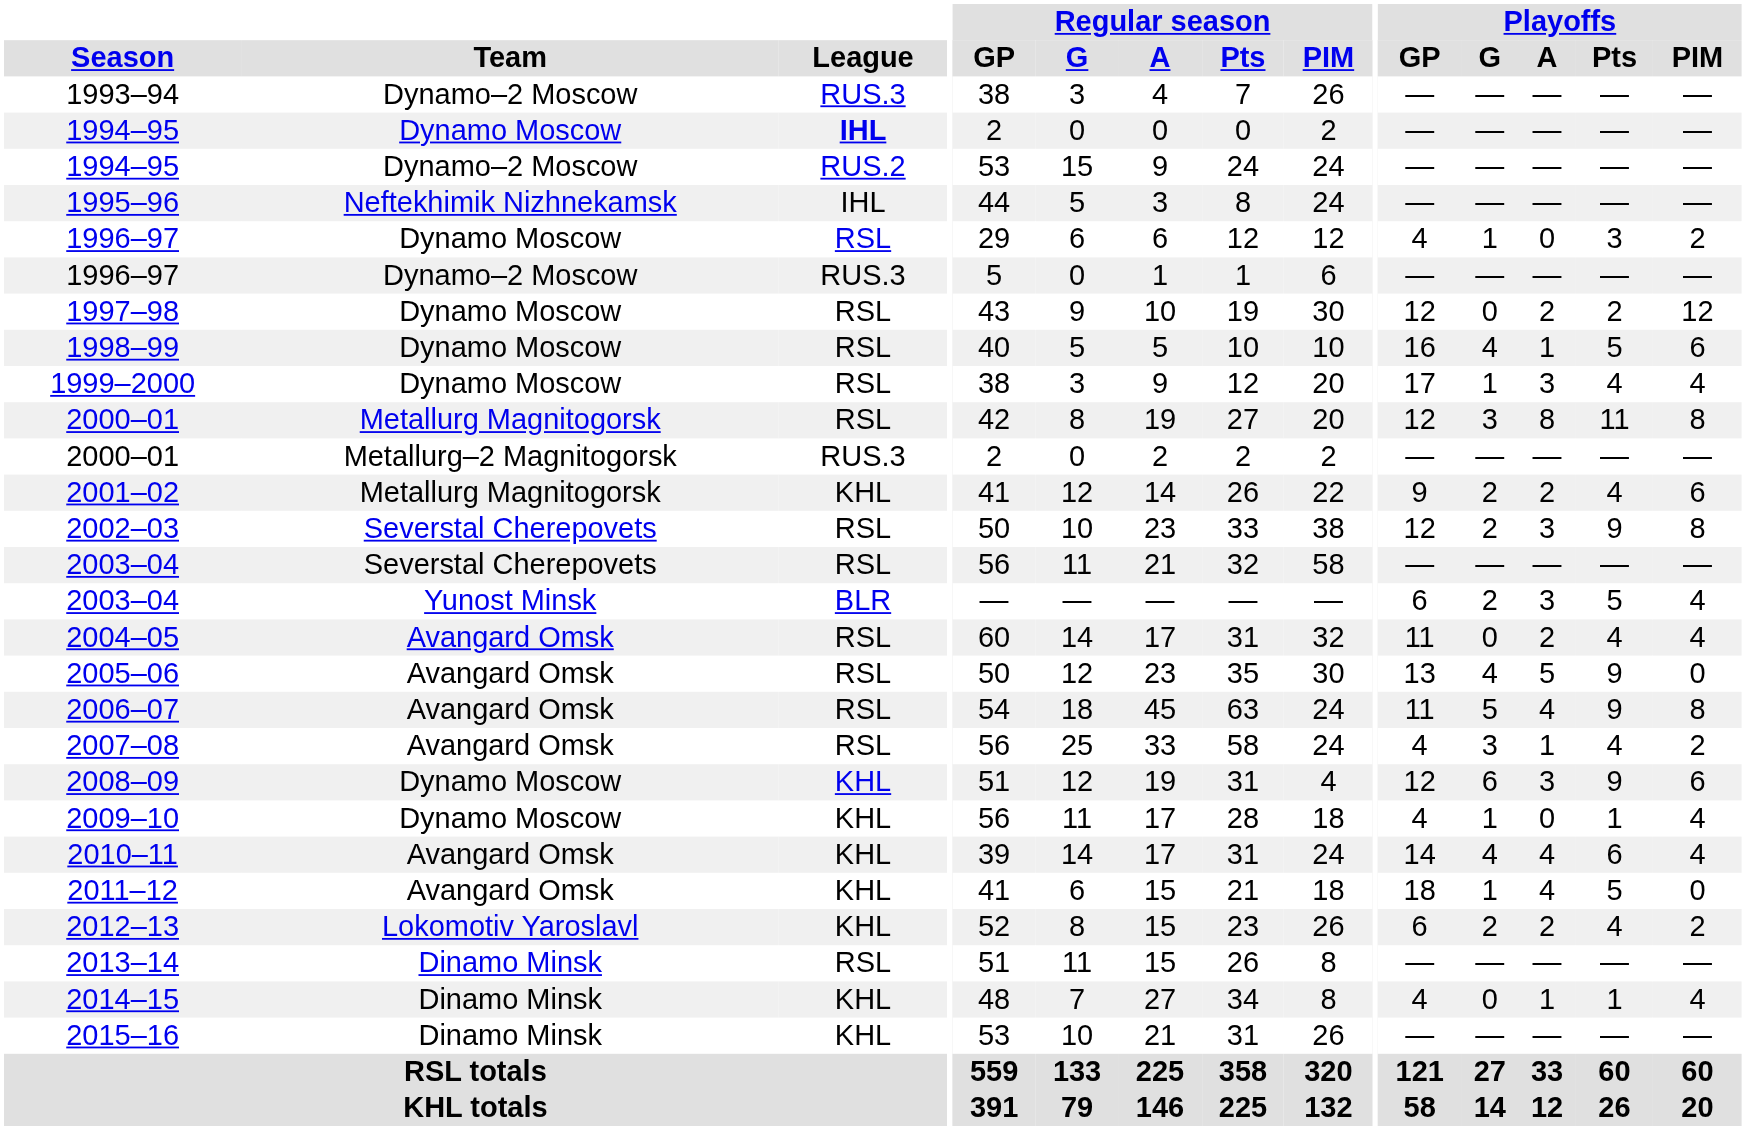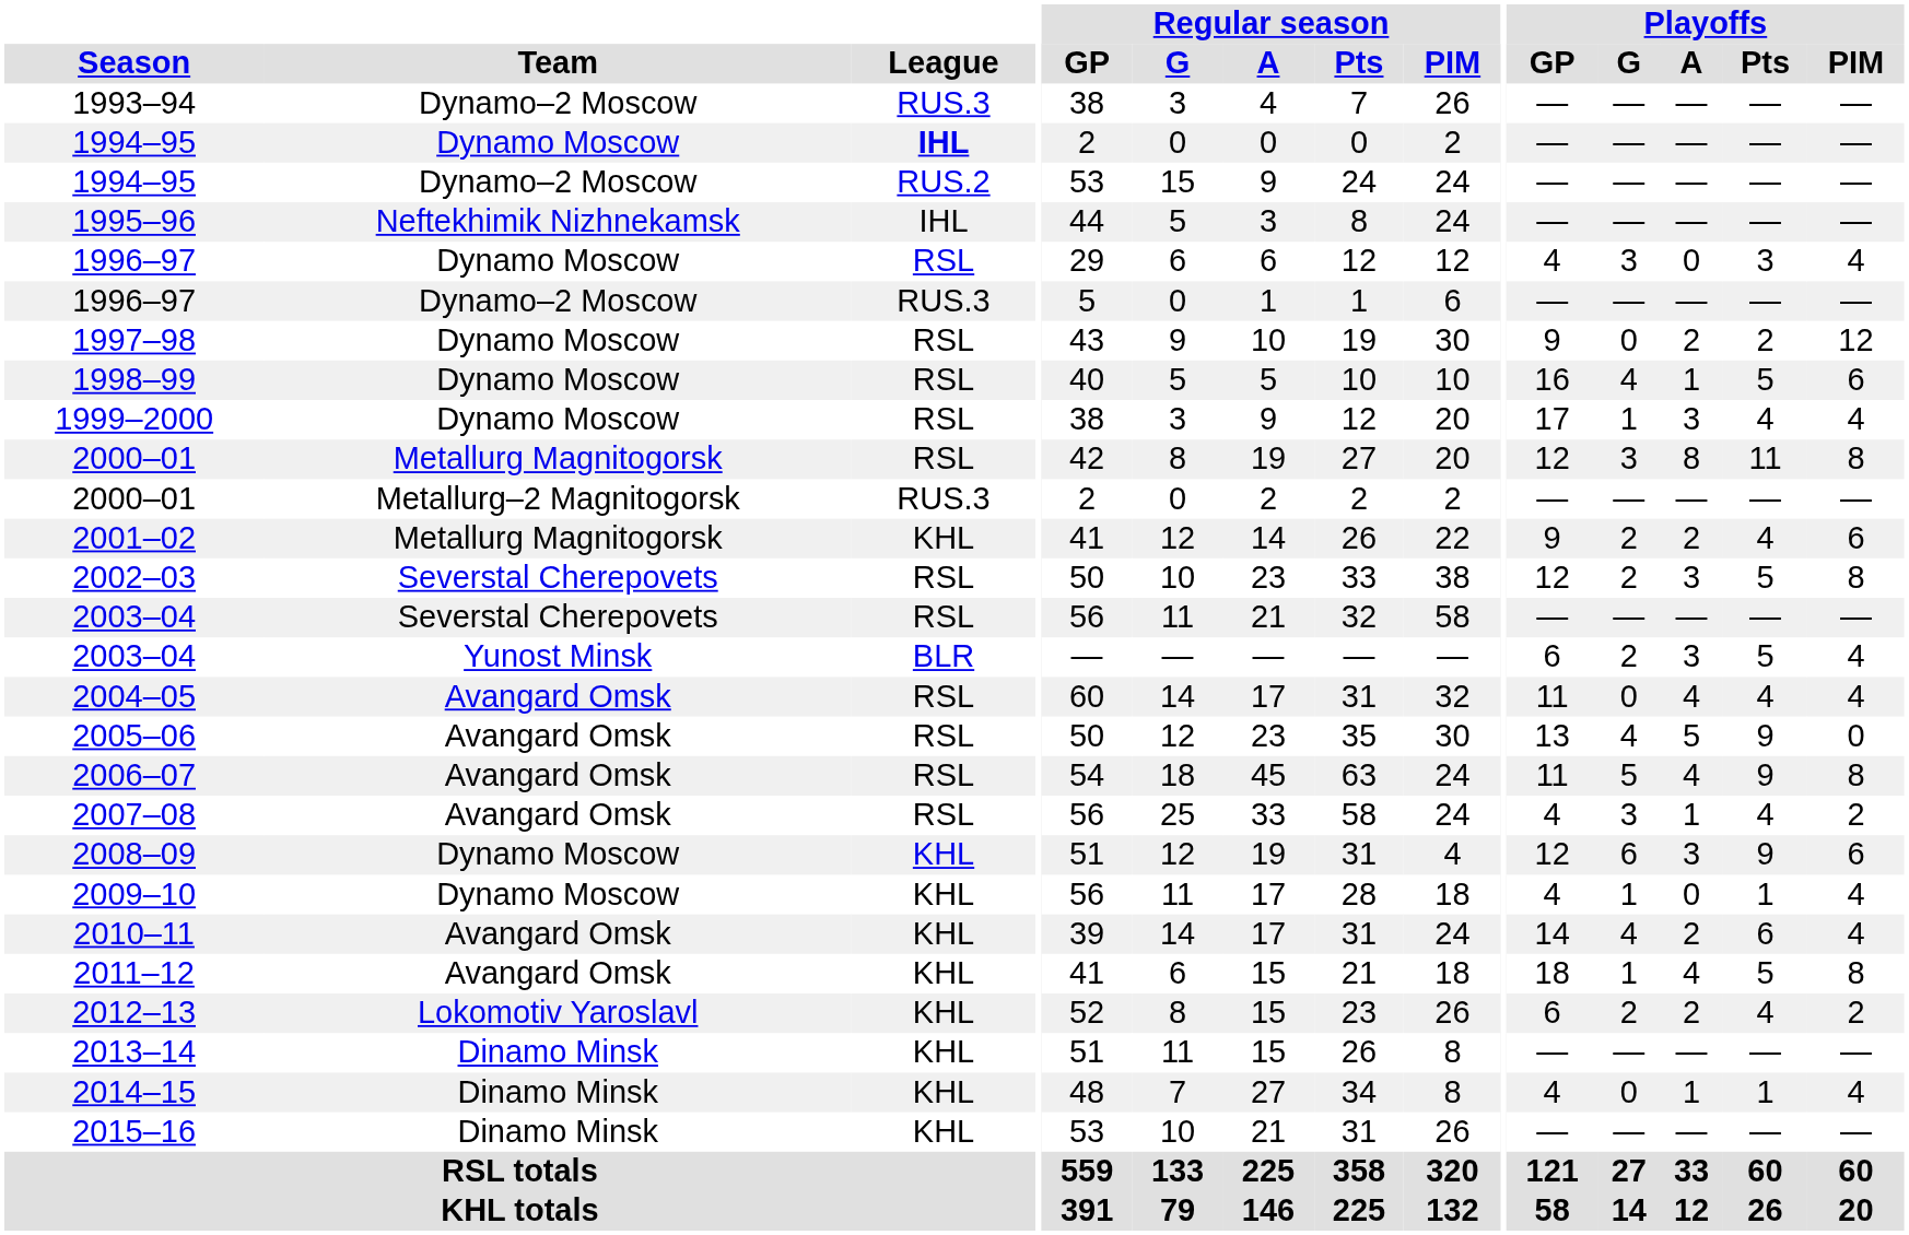 <table border="0" cellpadding="1" cellspacing="0" style="text-align:center; width:60em">
 <tr bgcolor="#e0e0e0">
 <th colspan="3" bgcolor="#ffffff"></th>
 <th rowspan="99" bgcolor="#ffffff"></th>
 <th colspan="5"><a href='#'>Regular season</a></th>
 <th rowspan="99" bgcolor="#ffffff"></th>
 <th colspan="5"><a href='#'>Playoffs</a></th>
 </tr>
 <tr bgcolor="#e0e0e0">
 <th><a href='#'>Season</a></th>
 <th>Team</th>
 <th>League</th>
 <th>GP</th>
 <th><a href='#'>G</a></th>
 <th><a href='#'>A</a></th>
 <th><a href='#'>Pts</a></th>
 <th><a href='#'>PIM</a></th>
 <th>GP</th>
 <th>G</th>
 <th>A</th>
 <th>Pts</th>
 <th>PIM</th>
 </tr>
 <tr>
 <td>1993–94</td>
 <td>Dynamo–2 Moscow</td>
 <td><a href='#'>RUS.3</a></td>
 <td>38</td>
 <td>3</td>
 <td>4</td>
 <td>7</td>
 <td>26</td>
 <td>—</td>
 <td>—</td>
 <td>—</td>
 <td>—</td>
 <td>—</td>
 </tr>
 <tr bgcolor="#f0f0f0">
 <td><a href='#'>1994–95</a></td>
 <td><a href='#'>Dynamo Moscow</a></td>
 <td><strong><a href='#'>IHL</a></strong></td>
 <td>2</td>
 <td>0</td>
 <td>0</td>
 <td>0</td>
 <td>2</td>
 <td>—</td>
 <td>—</td>
 <td>—</td>
 <td>—</td>
 <td>—</td>
 </tr>
 <tr>
 <td><a href='#'>1994–95</a></td>
 <td>Dynamo–2 Moscow</td>
 <td><a href='#'>RUS.2</a></td>
 <td>53</td>
 <td>15</td>
 <td>9</td>
 <td>24</td>
 <td>24</td>
 <td>—</td>
 <td>—</td>
 <td>—</td>
 <td>—</td>
 <td>—</td>
 </tr>
 <tr bgcolor="#f0f0f0">
 <td><a href='#'>1995–96</a></td>
 <td><a href='#'>Neftekhimik Nizhnekamsk</a></td>
 <td>IHL</td>
 <td>44</td>
 <td>5</td>
 <td>3</td>
 <td>8</td>
 <td>24</td>
 <td>—</td>
 <td>—</td>
 <td>—</td>
 <td>—</td>
 <td>—</td>
 </tr>
 <tr>
 <td><a href='#'>1996–97</a></td>
 <td>Dynamo Moscow</td>
 <td><a href='#'>RSL</a></td>
 <td>29</td>
 <td>6</td>
 <td>6</td>
 <td>12</td>
 <td>12</td>
 <td>4</td>
-<td>1</td>
+<td>3</td>
 <td>0</td>
 <td>3</td>
-<td>2</td>
+<td>4</td>
 </tr>
 <tr bgcolor="#f0f0f0">
 <td>1996–97</td>
 <td>Dynamo–2 Moscow</td>
 <td>RUS.3</td>
 <td>5</td>
 <td>0</td>
 <td>1</td>
 <td>1</td>
 <td>6</td>
 <td>—</td>
 <td>—</td>
 <td>—</td>
 <td>—</td>
 <td>—</td>
 </tr>
 <tr>
 <td><a href='#'>1997–98</a></td>
 <td>Dynamo Moscow</td>
 <td>RSL</td>
 <td>43</td>
 <td>9</td>
 <td>10</td>
 <td>19</td>
 <td>30</td>
-<td>12</td>
+<td>9</td>
 <td>0</td>
 <td>2</td>
 <td>2</td>
 <td>12</td>
 </tr>
 <tr bgcolor="#f0f0f0">
 <td><a href='#'>1998–99</a></td>
 <td>Dynamo Moscow</td>
 <td>RSL</td>
 <td>40</td>
 <td>5</td>
 <td>5</td>
 <td>10</td>
 <td>10</td>
 <td>16</td>
 <td>4</td>
 <td>1</td>
 <td>5</td>
 <td>6</td>
 </tr>
 <tr>
 <td><a href='#'>1999–2000</a></td>
 <td>Dynamo Moscow</td>
 <td>RSL</td>
 <td>38</td>
 <td>3</td>
 <td>9</td>
 <td>12</td>
 <td>20</td>
 <td>17</td>
 <td>1</td>
 <td>3</td>
 <td>4</td>
 <td>4</td>
 </tr>
 <tr bgcolor="#f0f0f0">
 <td><a href='#'>2000–01</a></td>
 <td><a href='#'>Metallurg Magnitogorsk</a></td>
 <td>RSL</td>
 <td>42</td>
 <td>8</td>
 <td>19</td>
 <td>27</td>
 <td>20</td>
 <td>12</td>
 <td>3</td>
 <td>8</td>
 <td>11</td>
 <td>8</td>
 </tr>
 <tr>
 <td>2000–01</td>
 <td>Metallurg–2 Magnitogorsk</td>
 <td>RUS.3</td>
 <td>2</td>
 <td>0</td>
 <td>2</td>
 <td>2</td>
 <td>2</td>
 <td>—</td>
 <td>—</td>
 <td>—</td>
 <td>—</td>
 <td>—</td>
 </tr>
 <tr bgcolor="#f0f0f0">
 <td><a href='#'>2001–02</a></td>
 <td>Metallurg Magnitogorsk</td>
 <td>KHL</td>
 <td>41</td>
 <td>12</td>
 <td>14</td>
 <td>26</td>
 <td>22</td>
 <td>9</td>
 <td>2</td>
 <td>2</td>
 <td>4</td>
 <td>6</td>
 </tr>
 <tr>
 <td><a href='#'>2002–03</a></td>
 <td><a href='#'>Severstal Cherepovets</a></td>
 <td>RSL</td>
 <td>50</td>
 <td>10</td>
 <td>23</td>
 <td>33</td>
 <td>38</td>
 <td>12</td>
 <td>2</td>
 <td>3</td>
-<td>9</td>
+<td>5</td>
 <td>8</td>
 </tr>
 <tr bgcolor="#f0f0f0">
 <td><a href='#'>2003–04</a></td>
 <td>Severstal Cherepovets</td>
 <td>RSL</td>
 <td>56</td>
 <td>11</td>
 <td>21</td>
 <td>32</td>
 <td>58</td>
 <td>—</td>
 <td>—</td>
 <td>—</td>
 <td>—</td>
 <td>—</td>
 </tr>
 <tr>
 <td><a href='#'>2003–04</a></td>
 <td><a href='#'>Yunost Minsk</a></td>
 <td><a href='#'>BLR</a></td>
 <td>—</td>
 <td>—</td>
 <td>—</td>
 <td>—</td>
 <td>—</td>
 <td>6</td>
 <td>2</td>
 <td>3</td>
 <td>5</td>
 <td>4</td>
 </tr>
 <tr bgcolor="#f0f0f0">
 <td><a href='#'>2004–05</a></td>
 <td><a href='#'>Avangard Omsk</a></td>
 <td>RSL</td>
 <td>60</td>
 <td>14</td>
 <td>17</td>
 <td>31</td>
 <td>32</td>
 <td>11</td>
 <td>0</td>
-<td>2</td>
+<td>4</td>
 <td>4</td>
 <td>4</td>
 </tr>
 <tr>
 <td><a href='#'>2005–06</a></td>
 <td>Avangard Omsk</td>
 <td>RSL</td>
 <td>50</td>
 <td>12</td>
 <td>23</td>
 <td>35</td>
 <td>30</td>
 <td>13</td>
 <td>4</td>
 <td>5</td>
 <td>9</td>
 <td>0</td>
 </tr>
 <tr bgcolor="#f0f0f0">
 <td><a href='#'>2006–07</a></td>
 <td>Avangard Omsk</td>
 <td>RSL</td>
 <td>54</td>
 <td>18</td>
 <td>45</td>
 <td>63</td>
 <td>24</td>
 <td>11</td>
 <td>5</td>
 <td>4</td>
 <td>9</td>
 <td>8</td>
 </tr>
 <tr>
 <td><a href='#'>2007–08</a></td>
 <td>Avangard Omsk</td>
 <td>RSL</td>
 <td>56</td>
 <td>25</td>
 <td>33</td>
 <td>58</td>
 <td>24</td>
 <td>4</td>
 <td>3</td>
 <td>1</td>
 <td>4</td>
 <td>2</td>
 </tr>
 <tr bgcolor="#f0f0f0">
 <td><a href='#'>2008–09</a></td>
 <td>Dynamo Moscow</td>
 <td><a href='#'>KHL</a></td>
 <td>51</td>
 <td>12</td>
 <td>19</td>
 <td>31</td>
 <td>4</td>
 <td>12</td>
 <td>6</td>
 <td>3</td>
 <td>9</td>
 <td>6</td>
 </tr>
 <tr>
 <td><a href='#'>2009–10</a></td>
 <td>Dynamo Moscow</td>
 <td>KHL</td>
 <td>56</td>
 <td>11</td>
 <td>17</td>
 <td>28</td>
 <td>18</td>
 <td>4</td>
 <td>1</td>
 <td>0</td>
 <td>1</td>
 <td>4</td>
 </tr>
 <tr bgcolor="#f0f0f0">
 <td><a href='#'>2010–11</a></td>
 <td>Avangard Omsk</td>
 <td>KHL</td>
 <td>39</td>
 <td>14</td>
 <td>17</td>
 <td>31</td>
 <td>24</td>
 <td>14</td>
 <td>4</td>
-<td>4</td>
+<td>2</td>
 <td>6</td>
 <td>4</td>
 </tr>
 <tr>
 <td><a href='#'>2011–12</a></td>
 <td>Avangard Omsk</td>
 <td>KHL</td>
 <td>41</td>
 <td>6</td>
 <td>15</td>
 <td>21</td>
 <td>18</td>
 <td>18</td>
 <td>1</td>
 <td>4</td>
 <td>5</td>
-<td>0</td>
+<td>8</td>
 </tr>
 <tr bgcolor="#f0f0f0">
 <td><a href='#'>2012–13</a></td>
 <td><a href='#'>Lokomotiv Yaroslavl</a></td>
 <td>KHL</td>
 <td>52</td>
 <td>8</td>
 <td>15</td>
 <td>23</td>
 <td>26</td>
 <td>6</td>
 <td>2</td>
 <td>2</td>
 <td>4</td>
 <td>2</td>
 </tr>
 <tr>
 <td><a href='#'>2013–14</a></td>
 <td><a href='#'>Dinamo Minsk</a></td>
-<td>RSL</td>
+<td>KHL</td>
 <td>51</td>
 <td>11</td>
 <td>15</td>
 <td>26</td>
 <td>8</td>
 <td>—</td>
 <td>—</td>
 <td>—</td>
 <td>—</td>
 <td>—</td>
 </tr>
 <tr bgcolor="#f0f0f0">
 <td><a href='#'>2014–15</a></td>
 <td>Dinamo Minsk</td>
 <td>KHL</td>
 <td>48</td>
 <td>7</td>
 <td>27</td>
 <td>34</td>
 <td>8</td>
 <td>4</td>
 <td>0</td>
 <td>1</td>
 <td>1</td>
 <td>4</td>
 </tr>
 <tr>
 <td><a href='#'>2015–16</a></td>
 <td>Dinamo Minsk</td>
 <td>KHL</td>
 <td>53</td>
 <td>10</td>
 <td>21</td>
 <td>31</td>
 <td>26</td>
 <td>—</td>
 <td>—</td>
 <td>—</td>
 <td>—</td>
 <td>—</td>
 </tr>
 <tr bgcolor="#e0e0e0">
 <th colspan="3">RSL totals</th>
 <th>559</th>
 <th>133</th>
 <th>225</th>
 <th>358</th>
 <th>320</th>
 <th>121</th>
 <th>27</th>
 <th>33</th>
 <th>60</th>
 <th>60</th>
 </tr>
 <tr bgcolor="#e0e0e0">
 <th colspan="3">KHL totals</th>
 <th>391</th>
 <th>79</th>
 <th>146</th>
 <th>225</th>
 <th>132</th>
 <th>58</th>
 <th>14</th>
 <th>12</th>
 <th>26</th>
 <th>20</th>
 </tr>
 </table>
